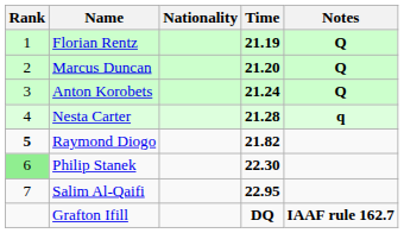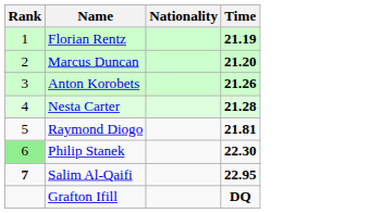 <table class="wikitable sortable" style="text-align:center">
 <tr>
 <th>Rank</th>
 <th>Name</th>
 <th>Nationality</th>
 <th>Time</th>
-<th>Notes</th>
 </tr>
 <tr bgcolor=ccffcc>
 <td>1</td>
 <td align=left><a href='#'>Florian Rentz</a></td>
 <td align=left></td>
 <td><strong>21.19</strong></td>
-<td><strong>Q</strong></td>
 </tr>
 <tr bgcolor=ccffcc>
 <td>2</td>
 <td align=left><a href='#'>Marcus Duncan</a></td>
 <td align=left></td>
 <td><strong>21.20</strong></td>
-<td><strong>Q</strong></td>
 </tr>
 <tr bgcolor=ccffcc>
 <td>3</td>
 <td align=left><a href='#'>Anton Korobets</a></td>
 <td align=left></td>
-<td><strong>21.24</strong></td>
-<td><strong>Q</strong></td>
+<td><strong>21.26</strong></td>
 </tr>
 <tr bgcolor=ddffdd>
 <td>4</td>
 <td align=left><a href='#'>Nesta Carter</a></td>
 <td align=left></td>
 <td><strong>21.28</strong></td>
-<td><strong>q</strong></td>
 </tr>
 <tr>
-<td><strong>5</strong></td>
+<td>5</td>
 <td align=left><a href='#'>Raymond Diogo</a></td>
 <td align=left></td>
-<td><strong>21.82</strong></td>
-<td></td>
+<td><strong>21.81</strong></td>
 </tr>
 <tr>
 <td style="background: lightgreen;">6</td>
 <td align=left><a href='#'>Philip Stanek</a></td>
 <td align=left></td>
 <td><strong>22.30</strong></td>
-<td></td>
 </tr>
 <tr>
-<td>7</td>
+<td><strong>7</strong></td>
 <td align=left><a href='#'>Salim Al-Qaifi</a></td>
 <td align=left></td>
 <td><strong>22.95</strong></td>
-<td></td>
 </tr>
 <tr>
 <td></td>
 <td align=left><a href='#'>Grafton Ifill</a></td>
 <td align=left></td>
 <td><strong>DQ</strong></td>
-<td><strong>IAAF rule 162.7</strong></td>
 </tr>
 </table>
